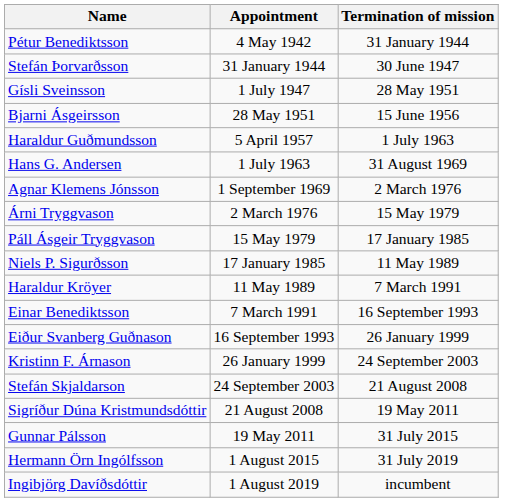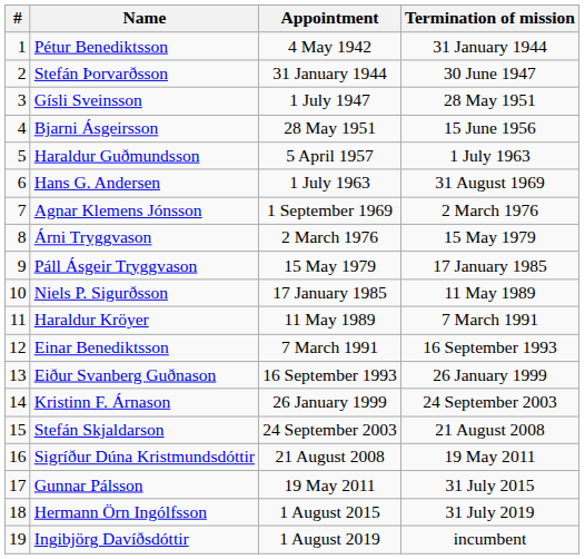 <table class="wikitable">
 <tr>
+<th>#</th>
 <th>Name</th>
 <th>Appointment</th>
 <th>Termination of mission</th>
 </tr>
 <tr>
+<td style="text-align: right;">1</td>
 <td><a href='#'>Pétur Benediktsson</a></td>
 <td style="text-align: center;">4 May 1942</td>
 <td style="text-align: center;">31 January 1944</td>
 </tr>
 <tr>
+<td style="text-align: right;">2</td>
 <td><a href='#'>Stefán Þorvarðsson</a></td>
 <td style="text-align: center;">31 January 1944</td>
 <td style="text-align: center;">30 June 1947</td>
 </tr>
 <tr>
+<td style="text-align: right;">3</td>
 <td><a href='#'>Gísli Sveinsson</a></td>
 <td style="text-align: center;">1 July 1947</td>
 <td style="text-align: center;">28 May 1951</td>
 </tr>
 <tr>
+<td style="text-align: right;">4</td>
 <td><a href='#'>Bjarni Ásgeirsson</a></td>
 <td style="text-align: center;">28 May 1951</td>
 <td style="text-align: center;">15 June 1956</td>
 </tr>
 <tr>
+<td style="text-align: right;">5</td>
 <td><a href='#'>Haraldur Guðmundsson</a></td>
 <td style="text-align: center;">5 April 1957</td>
 <td style="text-align: center;">1 July 1963</td>
 </tr>
 <tr>
+<td style="text-align: right;">6</td>
 <td><a href='#'>Hans G. Andersen</a></td>
 <td style="text-align: center;">1 July 1963</td>
 <td style="text-align: center;">31 August 1969</td>
 </tr>
 <tr>
+<td style="text-align: right;">7</td>
 <td><a href='#'>Agnar Klemens Jónsson</a></td>
 <td style="text-align: center;">1 September 1969</td>
 <td style="text-align: center;">2 March 1976</td>
 </tr>
 <tr>
+<td style="text-align: right;">8</td>
 <td><a href='#'>Árni Tryggvason</a></td>
 <td style="text-align: center;">2 March 1976</td>
 <td style="text-align: center;">15 May 1979</td>
 </tr>
 <tr>
+<td style="text-align: right;">9</td>
 <td><a href='#'>Páll Ásgeir Tryggvason</a></td>
 <td style="text-align: center;">15 May 1979</td>
 <td style="text-align: center;">17 January 1985</td>
 </tr>
 <tr>
+<td style="text-align: right;">10</td>
 <td><a href='#'>Niels P. Sigurðsson</a></td>
 <td style="text-align: center;">17 January 1985</td>
 <td style="text-align: center;">11 May 1989</td>
 </tr>
 <tr>
+<td style="text-align: right;">11</td>
 <td><a href='#'>Haraldur Kröyer</a></td>
 <td style="text-align: center;">11 May 1989</td>
 <td style="text-align: center;">7 March 1991</td>
 </tr>
 <tr>
+<td style="text-align: right;">12</td>
 <td><a href='#'>Einar Benediktsson</a></td>
 <td style="text-align: center;">7 March 1991</td>
 <td style="text-align: center;">16 September 1993</td>
 </tr>
 <tr>
+<td style="text-align: right;">13</td>
 <td><a href='#'>Eiður Svanberg Guðnason</a></td>
 <td style="text-align: center;">16 September 1993</td>
 <td style="text-align: center;">26 January 1999</td>
 </tr>
 <tr>
+<td style="text-align: right;">14</td>
 <td><a href='#'>Kristinn F. Árnason</a></td>
 <td style="text-align: center;">26 January 1999</td>
 <td style="text-align: center;">24 September 2003</td>
 </tr>
 <tr>
+<td style="text-align: right;">15</td>
 <td><a href='#'>Stefán Skjaldarson</a></td>
 <td style="text-align: center;">24 September 2003</td>
 <td style="text-align: center;">21 August 2008</td>
 </tr>
 <tr>
+<td style="text-align: right;">16</td>
 <td><a href='#'>Sigríður Dúna Kristmundsdóttir</a></td>
 <td style="text-align: center;">21 August 2008</td>
 <td style="text-align: center;">19 May 2011</td>
 </tr>
 <tr>
+<td style="text-align: right;">17</td>
 <td><a href='#'>Gunnar Pálsson</a></td>
 <td style="text-align: center;">19 May 2011</td>
 <td style="text-align: center;">31 July 2015</td>
 </tr>
 <tr>
+<td style="text-align: right;">18</td>
 <td><a href='#'>Hermann Örn Ingólfsson</a></td>
 <td style="text-align: center;">1 August 2015</td>
 <td style="text-align: center;">31 July 2019</td>
 </tr>
 <tr>
+<td style="text-align: right;">19</td>
 <td><a href='#'>Ingibjörg Davíðsdóttir</a></td>
 <td style="text-align: center;">1 August 2019</td>
 <td style="text-align: center;">incumbent</td>
 </tr>
 </table>
